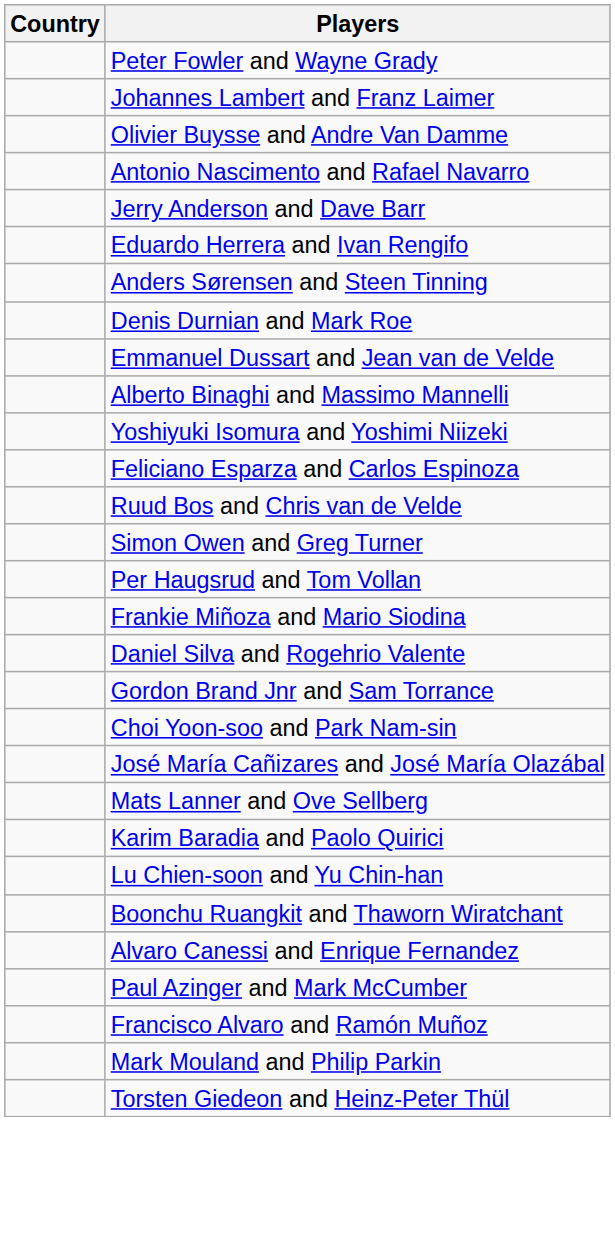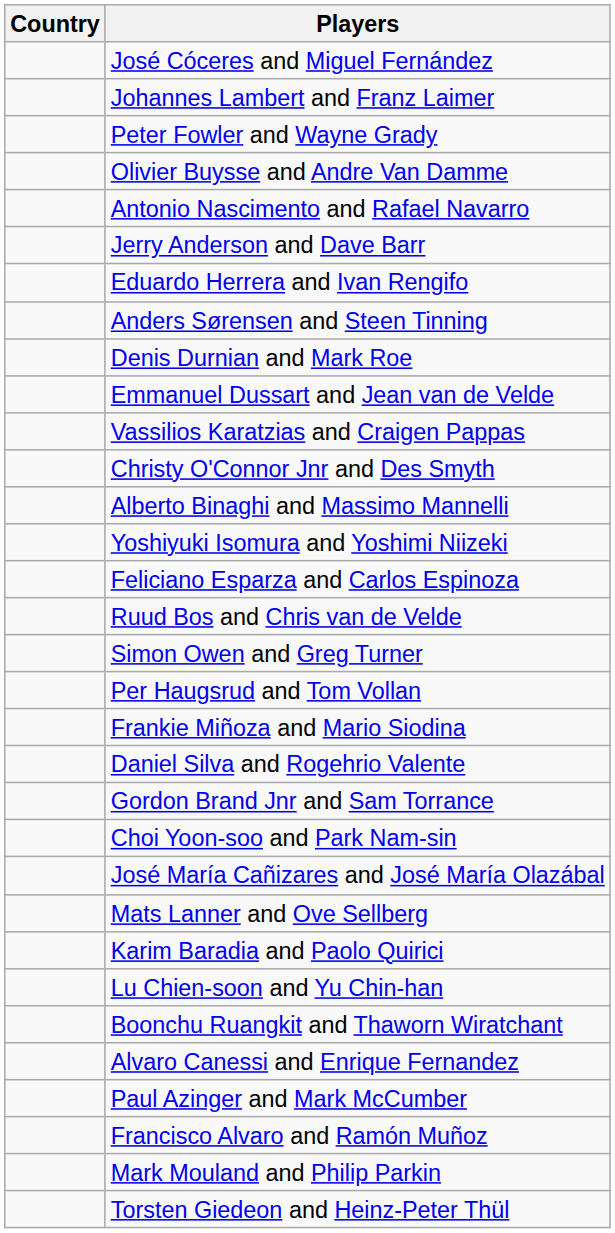 <table class="wikitable" style="font-size:95%;">
 <tr>
 <th>Country</th>
 <th>Players</th>
 </tr>
 <tr>
 <td></td>
-<td><a href='#'>Peter Fowler</a> and <a href='#'>Wayne Grady</a></td>
+<td><a href='#'>José Cóceres</a> and <a href='#'>Miguel Fernández</a></td>
 </tr>
 <tr>
 <td></td>
 <td><a href='#'>Johannes Lambert</a> and <a href='#'>Franz Laimer</a></td>
+</tr>
+<tr>
+<td></td>
+<td><a href='#'>Peter Fowler</a> and <a href='#'>Wayne Grady</a></td>
 </tr>
 <tr>
 <td></td>
 <td><a href='#'>Olivier Buysse</a> and <a href='#'>Andre Van Damme</a></td>
 </tr>
 <tr>
 <td></td>
 <td><a href='#'>Antonio Nascimento</a> and <a href='#'>Rafael Navarro</a></td>
 </tr>
 <tr>
 <td></td>
 <td><a href='#'>Jerry Anderson</a> and <a href='#'>Dave Barr</a></td>
 </tr>
 <tr>
 <td></td>
 <td><a href='#'>Eduardo Herrera</a> and <a href='#'>Ivan Rengifo</a></td>
 </tr>
 <tr>
 <td></td>
 <td><a href='#'>Anders Sørensen</a> and <a href='#'>Steen Tinning</a></td>
 </tr>
 <tr>
 <td></td>
 <td><a href='#'>Denis Durnian</a> and <a href='#'>Mark Roe</a></td>
 </tr>
 <tr>
 <td></td>
 <td><a href='#'>Emmanuel Dussart</a> and <a href='#'>Jean van de Velde</a></td>
+</tr>
+<tr>
+<td></td>
+<td><a href='#'>Vassilios Karatzias</a> and <a href='#'>Craigen Pappas</a></td>
+</tr>
+<tr>
+<td></td>
+<td><a href='#'>Christy O'Connor Jnr</a> and <a href='#'>Des Smyth</a></td>
 </tr>
 <tr>
 <td></td>
 <td><a href='#'>Alberto Binaghi</a> and <a href='#'>Massimo Mannelli</a></td>
 </tr>
 <tr>
 <td></td>
 <td><a href='#'>Yoshiyuki Isomura</a> and <a href='#'>Yoshimi Niizeki</a></td>
 </tr>
 <tr>
 <td></td>
 <td><a href='#'>Feliciano Esparza</a> and <a href='#'>Carlos Espinoza</a></td>
 </tr>
 <tr>
 <td></td>
 <td><a href='#'>Ruud Bos</a> and <a href='#'>Chris van de Velde</a></td>
 </tr>
 <tr>
 <td></td>
 <td><a href='#'>Simon Owen</a> and <a href='#'>Greg Turner</a></td>
 </tr>
 <tr>
 <td></td>
 <td><a href='#'>Per Haugsrud</a> and <a href='#'>Tom Vollan</a></td>
 </tr>
 <tr>
 <td></td>
 <td><a href='#'>Frankie Miñoza</a> and <a href='#'>Mario Siodina</a></td>
 </tr>
 <tr>
 <td></td>
 <td><a href='#'>Daniel Silva</a> and <a href='#'>Rogehrio Valente</a></td>
 </tr>
 <tr>
 <td></td>
 <td><a href='#'>Gordon Brand Jnr</a> and <a href='#'>Sam Torrance</a></td>
 </tr>
 <tr>
 <td></td>
 <td><a href='#'>Choi Yoon-soo</a> and <a href='#'>Park Nam-sin</a></td>
 </tr>
 <tr>
 <td></td>
 <td><a href='#'>José María Cañizares</a> and <a href='#'>José María Olazábal</a></td>
 </tr>
 <tr>
 <td></td>
 <td><a href='#'>Mats Lanner</a> and <a href='#'>Ove Sellberg</a></td>
 </tr>
 <tr>
 <td></td>
 <td><a href='#'>Karim Baradia</a> and <a href='#'>Paolo Quirici</a></td>
 </tr>
 <tr>
 <td></td>
 <td><a href='#'>Lu Chien-soon</a> and <a href='#'>Yu Chin-han</a></td>
 </tr>
 <tr>
 <td></td>
 <td><a href='#'>Boonchu Ruangkit</a> and <a href='#'>Thaworn Wiratchant</a></td>
 </tr>
 <tr>
 <td></td>
 <td><a href='#'>Alvaro Canessi</a> and <a href='#'>Enrique Fernandez</a></td>
 </tr>
 <tr>
 <td></td>
 <td><a href='#'>Paul Azinger</a> and <a href='#'>Mark McCumber</a></td>
 </tr>
 <tr>
 <td></td>
 <td><a href='#'>Francisco Alvaro</a> and <a href='#'>Ramón Muñoz</a></td>
 </tr>
 <tr>
 <td></td>
 <td><a href='#'>Mark Mouland</a> and <a href='#'>Philip Parkin</a></td>
 </tr>
 <tr>
 <td></td>
 <td><a href='#'>Torsten Giedeon</a> and <a href='#'>Heinz-Peter Thül</a></td>
 </tr>
 </table>
